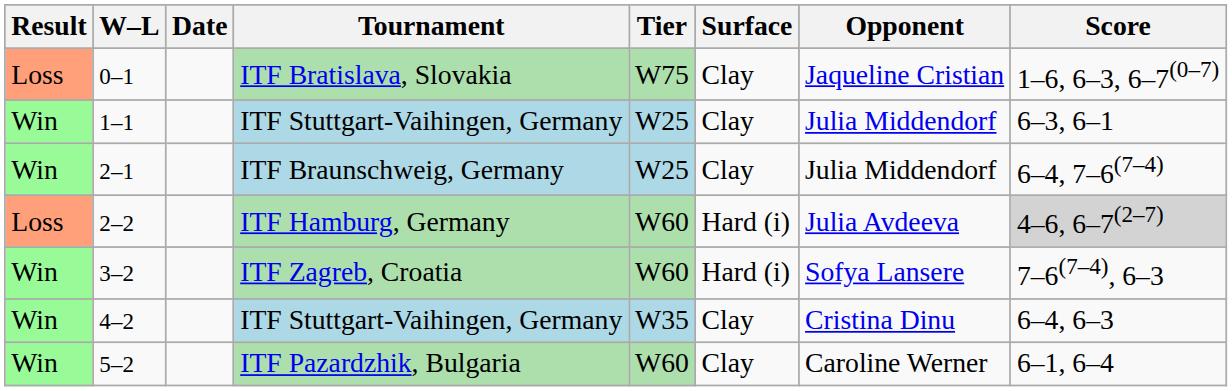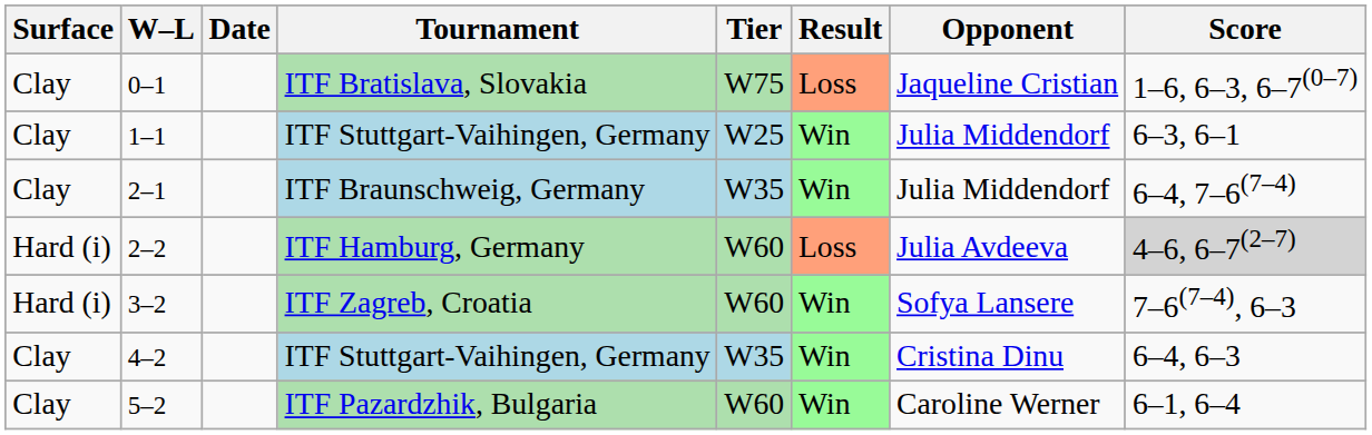 <table class="sortable wikitable nowrap">
 <tr>
-<th>Result</th>
+<th>Surface</th>
 <th class="unsortable">W–L</th>
 <th>Date</th>
 <th>Tournament</th>
 <th>Tier</th>
-<th>Surface</th>
+<th>Result</th>
 <th>Opponent</th>
 <th class="unsortable">Score</th>
 </tr>
 <tr>
-<td bgcolor=ffa07a>Loss</td>
+<td>Clay</td>
 <td><small>0–1</small></td>
 <td><a href='#'></a></td>
 <td bgcolor=addfad><a href='#'>ITF Bratislava</a>, Slovakia</td>
 <td bgcolor=addfad>W75</td>
-<td>Clay</td>
+<td bgcolor=ffa07a>Loss</td>
 <td> <a href='#'>Jaqueline Cristian</a></td>
 <td>1–6, 6–3, 6–7<sup>(0–7)</sup></td>
 </tr>
 <tr>
-<td bgcolor=98fb98>Win</td>
+<td>Clay</td>
 <td><small>1–1</small></td>
 <td></td>
 <td bgcolor=lightblue>ITF Stuttgart-Vaihingen, Germany</td>
 <td bgcolor=lightblue>W25</td>
-<td>Clay</td>
+<td bgcolor=98fb98>Win</td>
 <td> <a href='#'>Julia Middendorf</a></td>
 <td>6–3, 6–1</td>
 </tr>
 <tr>
-<td bgcolor=98fb98>Win</td>
+<td>Clay</td>
 <td><small>2–1</small></td>
 <td></td>
 <td bgcolor=lightblue>ITF Braunschweig, Germany</td>
-<td bgcolor=lightblue>W25</td>
-<td>Clay</td>
+<td bgcolor=lightblue>W35</td>
+<td bgcolor=98fb98>Win</td>
 <td> Julia Middendorf</td>
 <td>6–4, 7–6<sup>(7–4)</sup></td>
 </tr>
 <tr>
-<td bgcolor=ffa07a>Loss</td>
+<td>Hard (i)</td>
 <td><small>2–2</small></td>
 <td><a href='#'></a></td>
 <td bgcolor=addfad><a href='#'>ITF Hamburg</a>, Germany</td>
 <td bgcolor=addfad>W60</td>
-<td>Hard (i)</td>
+<td bgcolor=ffa07a>Loss</td>
 <td> <a href='#'>Julia Avdeeva</a></td>
 <td style="background: lightgrey;">4–6, 6–7<sup>(2–7)</sup></td>
 </tr>
 <tr>
-<td bgcolor=98fb98>Win</td>
+<td>Hard (i)</td>
 <td><small>3–2</small></td>
 <td><a href='#'></a></td>
 <td bgcolor=addfad><a href='#'>ITF Zagreb</a>, Croatia</td>
 <td bgcolor=addfad>W60</td>
-<td>Hard (i)</td>
+<td bgcolor=98fb98>Win</td>
 <td> <a href='#'>Sofya Lansere</a></td>
 <td>7–6<sup>(7–4)</sup>, 6–3</td>
 </tr>
 <tr>
-<td bgcolor=98fb98>Win</td>
+<td>Clay</td>
 <td><small>4–2</small></td>
 <td></td>
 <td bgcolor=lightblue>ITF Stuttgart-Vaihingen, Germany</td>
 <td bgcolor=lightblue>W35</td>
-<td>Clay</td>
+<td bgcolor=98fb98>Win</td>
 <td> <a href='#'>Cristina Dinu</a></td>
 <td>6–4, 6–3</td>
 </tr>
 <tr>
-<td bgcolor=98fb98>Win</td>
+<td>Clay</td>
 <td><small>5–2</small></td>
 <td><a href='#'></a></td>
 <td bgcolor=addfad><a href='#'>ITF Pazardzhik</a>, Bulgaria</td>
 <td bgcolor=addfad>W60</td>
-<td>Clay</td>
+<td bgcolor=98fb98>Win</td>
 <td> Caroline Werner</td>
 <td>6–1, 6–4</td>
 </tr>
 </table>
